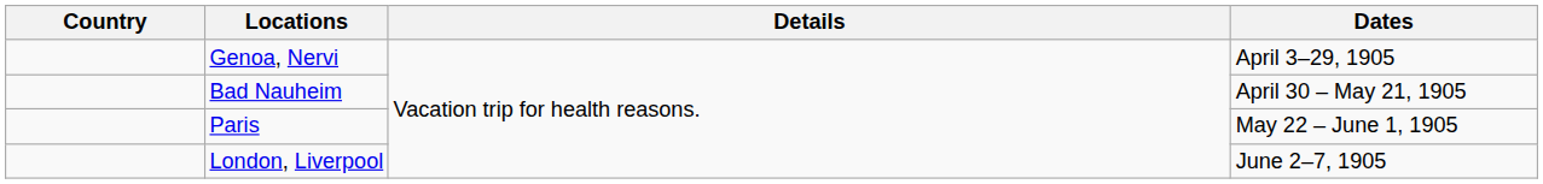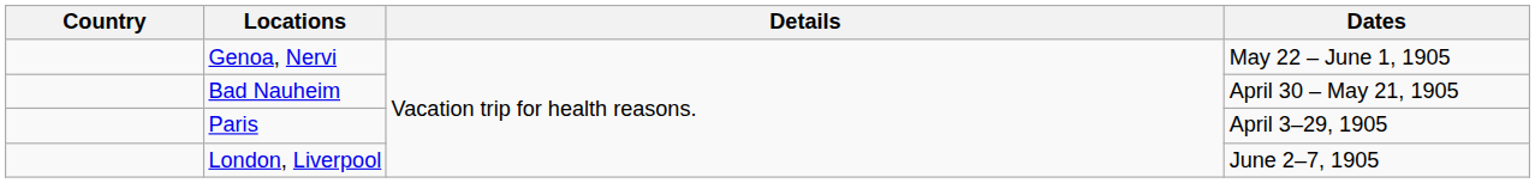 <table class="wikitable sortable">
 <tr>
 <th style="width: 13%;">Country</th>
 <th style="width: 12%;">Locations</th>
 <th style="width: 55%;">Details</th>
 <th style="width: 20%;">Dates</th>
 </tr>
 <tr>
 <td></td>
 <td><a href='#'>Genoa</a>, <a href='#'>Nervi</a></td>
 <td rowspan="4">Vacation trip for health reasons.</td>
-<td>April 3–29, 1905</td>
+<td>May 22 – June 1, 1905</td>
 </tr>
 <tr>
 <td></td>
 <td><a href='#'>Bad Nauheim</a></td>
 <td>April 30 – May 21, 1905</td>
 </tr>
 <tr>
 <td></td>
 <td><a href='#'>Paris</a></td>
-<td>May 22 – June 1, 1905</td>
+<td>April 3–29, 1905</td>
 </tr>
 <tr>
 <td></td>
 <td><a href='#'>London</a>, <a href='#'>Liverpool</a></td>
 <td>June 2–7, 1905</td>
 </tr>
 </table>
